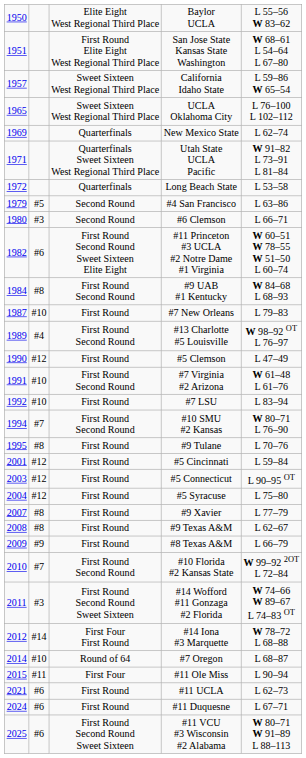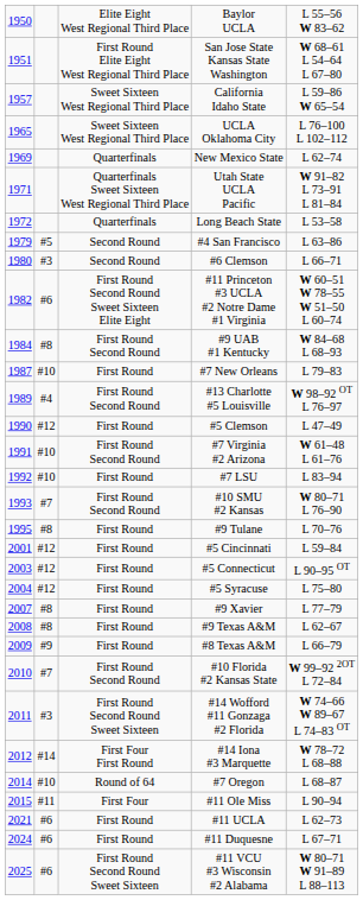 <table class="wikitable" style="text-align:center">
 <tr>
 <td><a href='#'>1950</a></td>
 <td></td>
 <td>Elite Eight<br>West Regional Third Place</td>
 <td>Baylor<br>UCLA</td>
 <td>L 55–56<br><strong>W</strong> 83–62</td>
 </tr>
 <tr>
 <td><a href='#'>1951</a></td>
 <td></td>
 <td>First Round<br>Elite Eight<br>West Regional Third Place</td>
 <td>San Jose State<br>Kansas State<br>Washington</td>
 <td><strong>W</strong> 68–61<br>L 54–64<br>L 67–80</td>
 </tr>
 <tr>
 <td><a href='#'>1957</a></td>
 <td></td>
 <td>Sweet Sixteen<br>West Regional Third Place</td>
 <td>California<br>Idaho State</td>
 <td>L 59–86<br><strong>W</strong> 65–54</td>
 </tr>
 <tr>
 <td><a href='#'>1965</a></td>
 <td></td>
 <td>Sweet Sixteen<br>West Regional Third Place</td>
 <td>UCLA<br>Oklahoma City</td>
 <td>L 76–100<br>L 102–112</td>
 </tr>
 <tr>
 <td><a href='#'>1969</a></td>
 <td></td>
 <td>Quarterfinals</td>
 <td>New Mexico State</td>
 <td>L 62–74</td>
 </tr>
 <tr>
 <td><a href='#'>1971</a></td>
 <td></td>
 <td>Quarterfinals<br>Sweet Sixteen<br>West Regional Third Place</td>
 <td>Utah State<br>UCLA<br>Pacific</td>
 <td><strong>W</strong> 91–82<br>L 73–91<br>L 81–84</td>
 </tr>
 <tr>
 <td><a href='#'>1972</a></td>
 <td></td>
 <td>Quarterfinals</td>
 <td>Long Beach State</td>
 <td>L 53–58</td>
 </tr>
 <tr>
 <td><a href='#'>1979</a></td>
 <td>#5</td>
 <td>Second Round</td>
 <td>#4 San Francisco</td>
 <td>L 63–86</td>
 </tr>
 <tr>
 <td><a href='#'>1980</a></td>
 <td>#3</td>
 <td>Second Round</td>
 <td>#6 Clemson</td>
 <td>L 66–71</td>
 </tr>
 <tr>
 <td><a href='#'>1982</a></td>
 <td>#6</td>
 <td>First Round<br>Second Round<br>Sweet Sixteen<br>Elite Eight</td>
 <td>#11 Princeton<br>#3 UCLA<br>#2 Notre Dame<br>#1 Virginia</td>
 <td><strong>W</strong> 60–51<br><strong>W</strong> 78–55<br><strong>W</strong> 51–50<br>L 60–74</td>
 </tr>
 <tr>
 <td><a href='#'>1984</a></td>
 <td>#8</td>
 <td>First Round<br>Second Round</td>
 <td>#9 UAB<br>#1 Kentucky</td>
 <td><strong>W</strong> 84–68<br>L 68–93</td>
 </tr>
 <tr>
 <td><a href='#'>1987</a></td>
 <td>#10</td>
 <td>First Round</td>
 <td>#7 New Orleans</td>
 <td>L 79–83</td>
 </tr>
 <tr>
 <td><a href='#'>1989</a></td>
 <td>#4</td>
 <td>First Round<br>Second Round</td>
 <td>#13 Charlotte<br>#5 Louisville</td>
 <td><strong>W</strong> 98–92 <sup>OT</sup><br>L 76–97</td>
 </tr>
 <tr>
 <td><a href='#'>1990</a></td>
 <td>#12</td>
 <td>First Round</td>
 <td>#5 Clemson</td>
 <td>L 47–49</td>
 </tr>
 <tr>
 <td><a href='#'>1991</a></td>
 <td>#10</td>
 <td>First Round<br>Second Round</td>
 <td>#7 Virginia<br>#2 Arizona</td>
 <td><strong>W</strong> 61–48<br>L 61–76</td>
 </tr>
 <tr>
 <td><a href='#'>1992</a></td>
 <td>#10</td>
 <td>First Round</td>
 <td>#7 LSU</td>
 <td>L 83–94</td>
 </tr>
 <tr>
-<td><a href='#'>1994</a></td>
+<td><a href='#'>1993</a></td>
 <td>#7</td>
 <td>First Round<br>Second Round</td>
 <td>#10 SMU<br>#2 Kansas</td>
 <td><strong>W</strong> 80–71<br>L 76–90</td>
 </tr>
 <tr>
 <td><a href='#'>1995</a></td>
 <td>#8</td>
 <td>First Round</td>
 <td>#9 Tulane</td>
 <td>L 70–76</td>
 </tr>
 <tr>
 <td><a href='#'>2001</a></td>
 <td>#12</td>
 <td>First Round</td>
 <td>#5 Cincinnati</td>
 <td>L 59–84</td>
 </tr>
 <tr>
 <td><a href='#'>2003</a></td>
 <td>#12</td>
 <td>First Round</td>
 <td>#5 Connecticut</td>
 <td>L 90–95 <sup>OT</sup></td>
 </tr>
 <tr>
 <td><a href='#'>2004</a></td>
 <td>#12</td>
 <td>First Round</td>
 <td>#5 Syracuse</td>
 <td>L 75–80</td>
 </tr>
 <tr>
 <td><a href='#'>2007</a></td>
 <td>#8</td>
 <td>First Round</td>
 <td>#9 Xavier</td>
 <td>L 77–79</td>
 </tr>
 <tr>
 <td><a href='#'>2008</a></td>
 <td>#8</td>
 <td>First Round</td>
 <td>#9 Texas A&M</td>
 <td>L 62–67</td>
 </tr>
 <tr>
 <td><a href='#'>2009</a></td>
 <td>#9</td>
 <td>First Round</td>
 <td>#8 Texas A&M</td>
 <td>L 66–79</td>
 </tr>
 <tr>
 <td><a href='#'>2010</a></td>
 <td>#7</td>
 <td>First Round<br>Second Round</td>
 <td>#10 Florida<br>#2 Kansas State</td>
 <td><strong>W</strong> 99–92 <sup>2OT</sup><br>L 72–84</td>
 </tr>
 <tr>
 <td><a href='#'>2011</a></td>
 <td>#3</td>
 <td>First Round<br>Second Round<br>Sweet Sixteen</td>
 <td>#14 Wofford<br>#11 Gonzaga<br>#2 Florida</td>
 <td><strong>W</strong> 74–66<br><strong>W</strong> 89–67<br>L 74–83 <sup>OT</sup></td>
 </tr>
 <tr>
 <td><a href='#'>2012</a></td>
 <td>#14</td>
 <td>First Four<br>First Round</td>
 <td>#14 Iona<br>#3 Marquette</td>
 <td><strong>W</strong> 78–72<br>L 68–88</td>
 </tr>
 <tr>
 <td><a href='#'>2014</a></td>
 <td>#10</td>
 <td>Round of 64</td>
 <td>#7 Oregon</td>
 <td>L 68–87</td>
 </tr>
 <tr>
 <td><a href='#'>2015</a></td>
 <td>#11</td>
 <td>First Four</td>
 <td>#11 Ole Miss</td>
 <td>L 90–94</td>
 </tr>
 <tr>
 <td><a href='#'>2021</a></td>
 <td>#6</td>
 <td>First Round</td>
 <td>#11 UCLA</td>
 <td>L 62–73</td>
 </tr>
 <tr>
 <td><a href='#'>2024</a></td>
 <td>#6</td>
 <td>First Round</td>
 <td>#11 Duquesne</td>
 <td>L 67–71</td>
 </tr>
 <tr>
 <td><a href='#'>2025</a></td>
 <td>#6</td>
 <td>First Round<br>Second Round<br>Sweet Sixteen</td>
 <td>#11 VCU<br>#3 Wisconsin<br>#2 Alabama</td>
 <td><strong>W</strong> 80–71<br><strong>W</strong> 91–89<br>L 88–113</td>
 </tr>
 </table>
